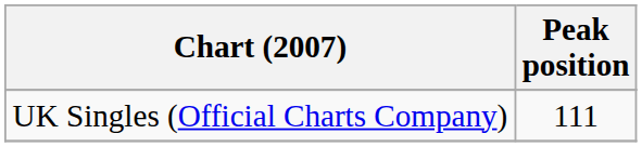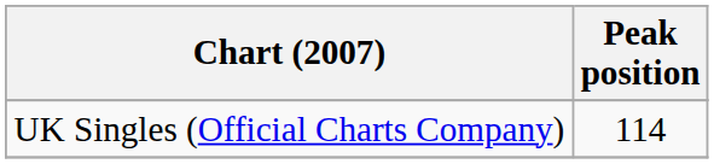 <table class="wikitable sortable">
 <tr>
 <th>Chart (2007)</th>
 <th style="text-align:center;">Peak<br>position</th>
 </tr>
 <tr>
 </tr>
 <tr>
 </tr>
 <tr>
 <td>UK Singles (<a href='#'>Official Charts Company</a>)</td>
-<td style="text-align:center;">111</td>
+<td style="text-align:center;">114</td>
 </tr>
 <tr>
 </tr>
 </table>
